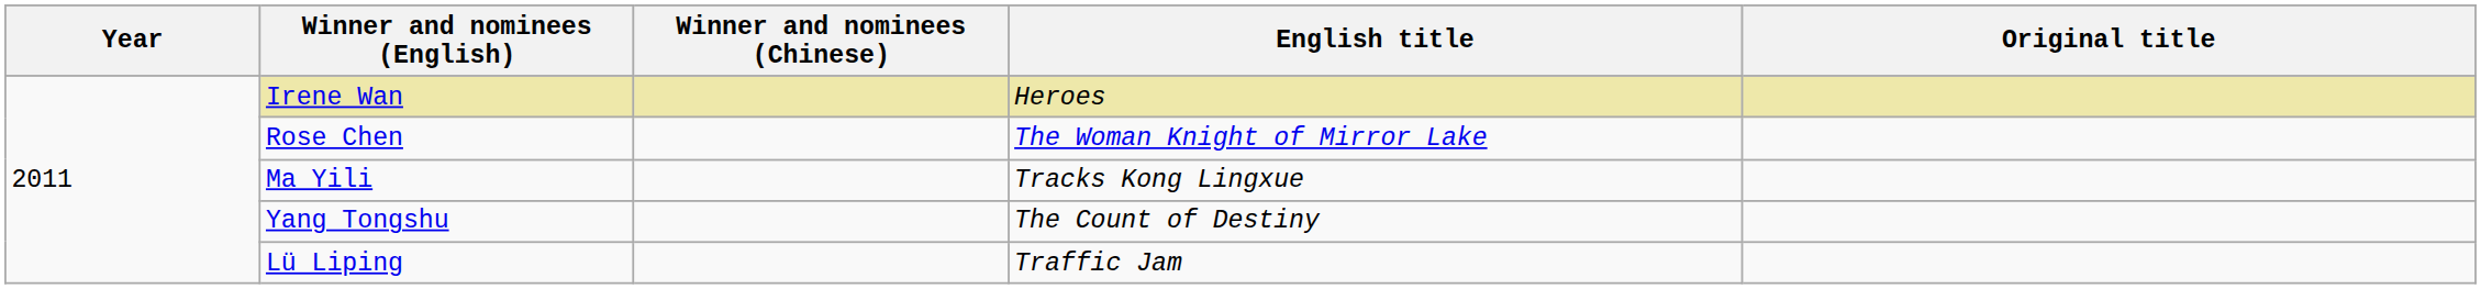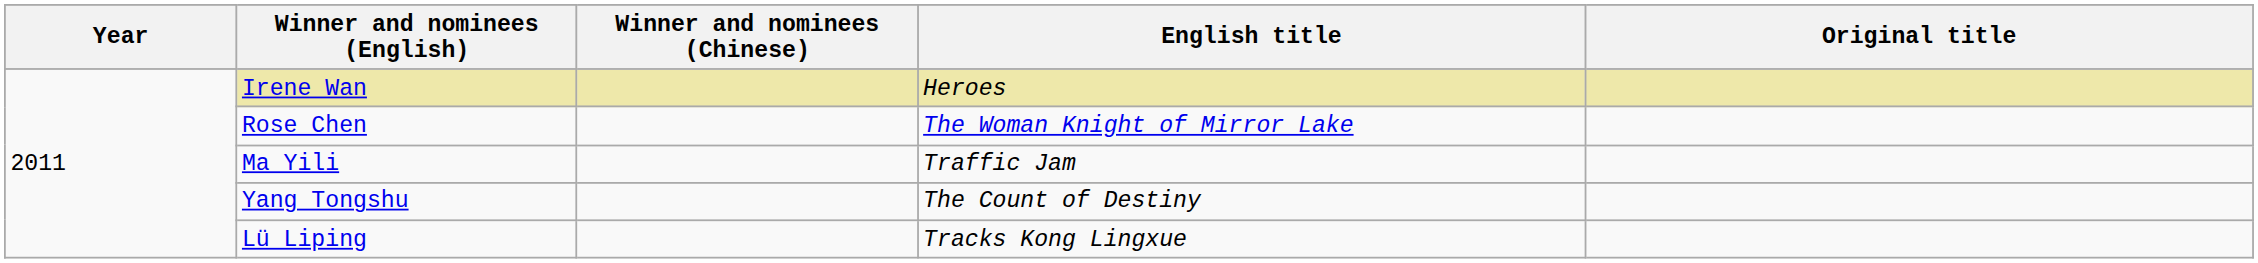 <table class="wikitable" style="width:100%;">
 <tr style="background:#bebebe">
 <th width="100"><strong>Year</strong></th>
 <th width="150"><strong>Winner and nominees<br>(English)</strong></th>
 <th width="150"><strong>Winner and nominees<br>(Chinese)</strong></th>
 <th width="300"><strong>English title</strong></th>
 <th width="300"><strong>Original title</strong></th>
 </tr>
 <tr>
 <td rowspan="5">2011</td>
 <td style="background:#EEE8AA;"><a href='#'>Irene Wan</a></td>
 <td style="background:#EEE8AA;"></td>
 <td style="background:#EEE8AA;"><em>Heroes</em></td>
 <td style="background:#EEE8AA;"></td>
 </tr>
 <tr>
 <td><a href='#'>Rose Chen</a></td>
 <td></td>
 <td><em><a href='#'>The Woman Knight of Mirror Lake</a></em></td>
 <td></td>
 </tr>
 <tr>
 <td><a href='#'>Ma Yili</a></td>
 <td></td>
-<td><em>Tracks Kong Lingxue</em></td>
+<td><em>Traffic Jam</em></td>
 <td></td>
 </tr>
 <tr>
 <td><a href='#'>Yang Tongshu</a></td>
 <td></td>
 <td><em>The Count of Destiny</em></td>
 <td></td>
 </tr>
 <tr>
 <td><a href='#'>Lü Liping</a></td>
 <td></td>
-<td><em>Traffic Jam</em></td>
+<td><em>Tracks Kong Lingxue</em></td>
 <td></td>
 </tr>
 </table>
